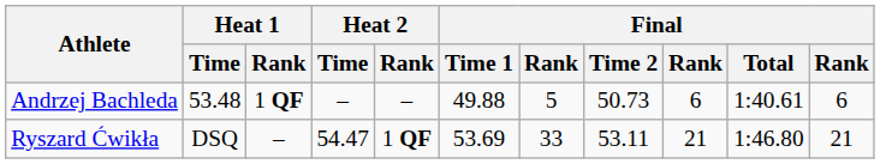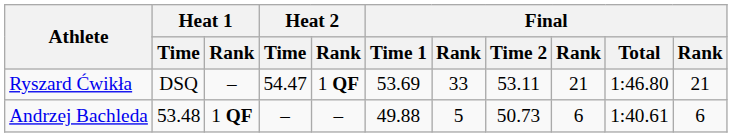 <table class="wikitable" style="font-size:90%">
 <tr>
 <th rowspan="2">Athlete</th>
 <th colspan="2">Heat 1</th>
 <th colspan="2">Heat 2</th>
 <th colspan="6">Final</th>
 </tr>
 <tr>
 <th>Time</th>
 <th>Rank</th>
 <th>Time</th>
 <th>Rank</th>
 <th>Time 1</th>
 <th>Rank</th>
 <th>Time 2</th>
 <th>Rank</th>
 <th>Total</th>
 <th>Rank</th>
 </tr>
 <tr>
+<td><a href='#'>Ryszard Ćwikła</a></td>
+<td align="center">DSQ</td>
+<td align="center">–</td>
+<td align="center">54.47</td>
+<td align="center">1 <strong>QF</strong></td>
+<td align="center">53.69</td>
+<td align="center">33</td>
+<td align="center">53.11</td>
+<td align="center">21</td>
+<td align="center">1:46.80</td>
+<td align="center">21</td>
+</tr>
+<tr>
 <td><a href='#'>Andrzej Bachleda</a></td>
 <td align="center">53.48</td>
 <td align="center">1 <strong>QF</strong></td>
 <td align="center">–</td>
 <td align="center">–</td>
 <td align="center">49.88</td>
 <td align="center">5</td>
 <td align="center">50.73</td>
 <td align="center">6</td>
 <td align="center">1:40.61</td>
 <td align="center">6</td>
 </tr>
-<tr>
-<td><a href='#'>Ryszard Ćwikła</a></td>
-<td align="center">DSQ</td>
-<td align="center">–</td>
-<td align="center">54.47</td>
-<td align="center">1 <strong>QF</strong></td>
-<td align="center">53.69</td>
-<td align="center">33</td>
-<td align="center">53.11</td>
-<td align="center">21</td>
-<td align="center">1:46.80</td>
-<td align="center">21</td>
-</tr>
 </table>
